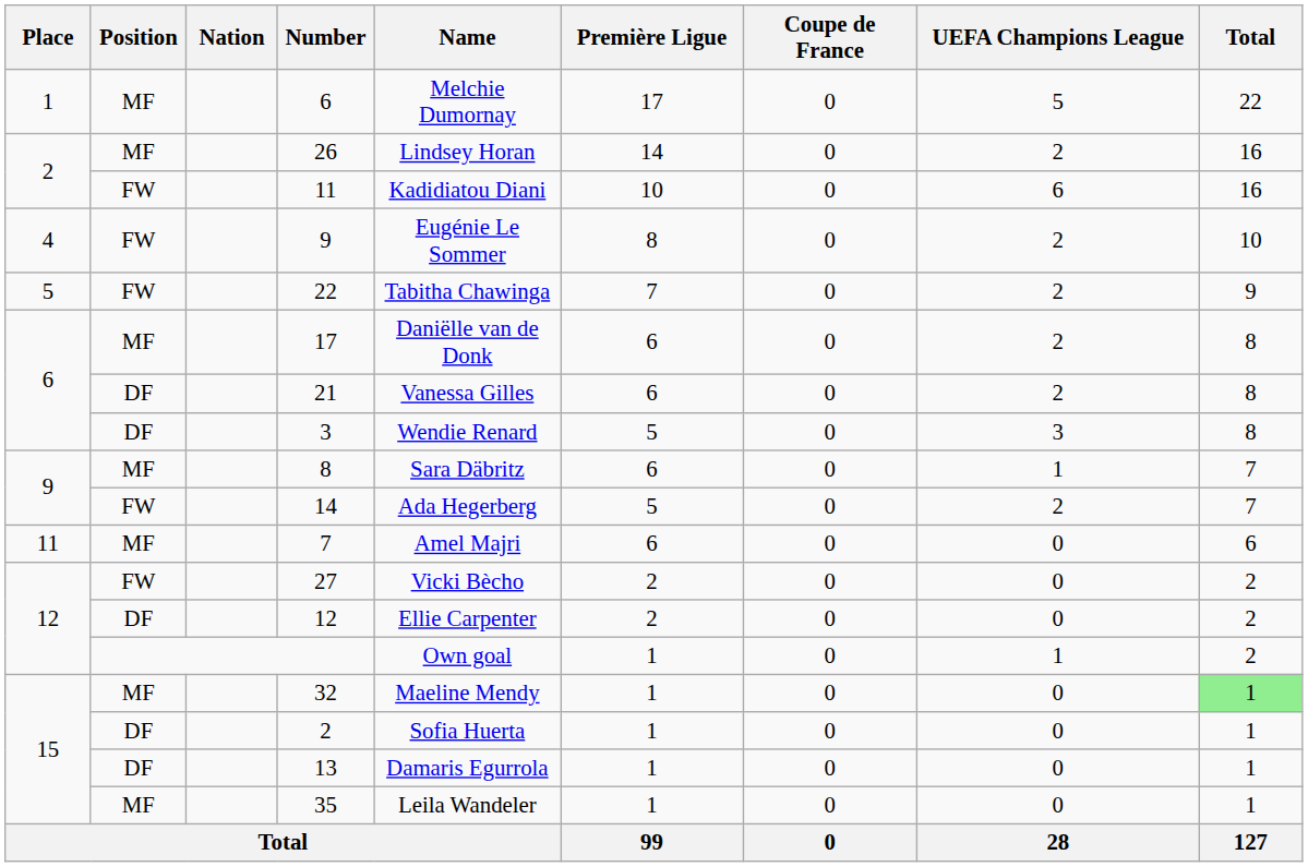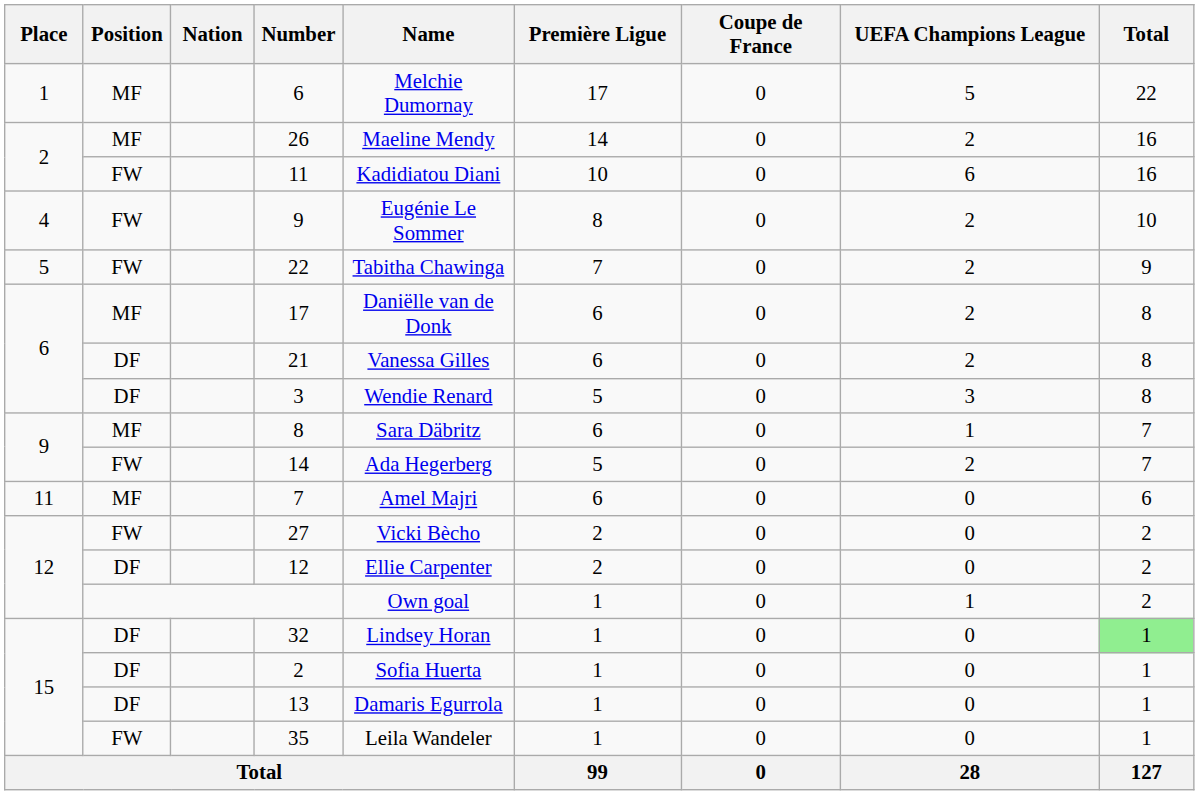 <table class="wikitable" style="font-size: 95%; text-align: center;">
 <tr>
 <th width=60>Place</th>
 <th width=60>Position</th>
 <th width=60>Nation</th>
 <th width=60>Number</th>
 <th width=150>Name</th>
 <th width=150>Première Ligue</th>
 <th width=150>Coupe de France</th>
 <th width=250>UEFA Champions League</th>
 <th width=80>Total</th>
 </tr>
 <tr>
 <td>1</td>
 <td>MF</td>
 <td></td>
 <td>6</td>
 <td><a href='#'>Melchie Dumornay</a></td>
 <td>17</td>
 <td>0</td>
 <td>5</td>
 <td>22</td>
 </tr>
 <tr>
 <td rowspan="2">2</td>
 <td>MF</td>
 <td></td>
 <td>26</td>
-<td><a href='#'>Lindsey Horan</a></td>
+<td><a href='#'>Maeline Mendy</a></td>
 <td>14</td>
 <td>0</td>
 <td>2</td>
 <td>16</td>
 </tr>
 <tr>
 <td>FW</td>
 <td></td>
 <td>11</td>
 <td><a href='#'>Kadidiatou Diani</a></td>
 <td>10</td>
 <td>0</td>
 <td>6</td>
 <td>16</td>
 </tr>
 <tr>
 <td>4</td>
 <td>FW</td>
 <td></td>
 <td>9</td>
 <td><a href='#'>Eugénie Le Sommer</a></td>
 <td>8</td>
 <td>0</td>
 <td>2</td>
 <td>10</td>
 </tr>
 <tr>
 <td>5</td>
 <td>FW</td>
 <td></td>
 <td>22</td>
 <td><a href='#'>Tabitha Chawinga</a></td>
 <td>7</td>
 <td>0</td>
 <td>2</td>
 <td>9</td>
 </tr>
 <tr>
 <td rowspan="3">6</td>
 <td>MF</td>
 <td></td>
 <td>17</td>
 <td><a href='#'>Daniëlle van de Donk</a></td>
 <td>6</td>
 <td>0</td>
 <td>2</td>
 <td>8</td>
 </tr>
 <tr>
 <td>DF</td>
 <td></td>
 <td>21</td>
 <td><a href='#'>Vanessa Gilles</a></td>
 <td>6</td>
 <td>0</td>
 <td>2</td>
 <td>8</td>
 </tr>
 <tr>
 <td>DF</td>
 <td></td>
 <td>3</td>
 <td><a href='#'>Wendie Renard</a></td>
 <td>5</td>
 <td>0</td>
 <td>3</td>
 <td>8</td>
 </tr>
 <tr>
 <td rowspan="2">9</td>
 <td>MF</td>
 <td></td>
 <td>8</td>
 <td><a href='#'>Sara Däbritz</a></td>
 <td>6</td>
 <td>0</td>
 <td>1</td>
 <td>7</td>
 </tr>
 <tr>
 <td>FW</td>
 <td></td>
 <td>14</td>
 <td><a href='#'>Ada Hegerberg</a></td>
 <td>5</td>
 <td>0</td>
 <td>2</td>
 <td>7</td>
 </tr>
 <tr>
 <td>11</td>
 <td>MF</td>
 <td></td>
 <td>7</td>
 <td><a href='#'>Amel Majri</a></td>
 <td>6</td>
 <td>0</td>
 <td>0</td>
 <td>6</td>
 </tr>
 <tr>
 <td rowspan="3">12</td>
 <td>FW</td>
 <td></td>
 <td>27</td>
 <td><a href='#'>Vicki Bècho</a></td>
 <td>2</td>
 <td>0</td>
 <td>0</td>
 <td>2</td>
 </tr>
 <tr>
 <td>DF</td>
 <td></td>
 <td>12</td>
 <td><a href='#'>Ellie Carpenter</a></td>
 <td>2</td>
 <td>0</td>
 <td>0</td>
 <td>2</td>
 </tr>
 <tr>
 <td colspan="3"></td>
 <td><a href='#'>Own goal</a></td>
 <td>1</td>
 <td>0</td>
 <td>1</td>
 <td>2</td>
 </tr>
 <tr>
 <td rowspan="4">15</td>
-<td>MF</td>
+<td>DF</td>
 <td></td>
 <td>32</td>
-<td><a href='#'>Maeline Mendy</a></td>
+<td><a href='#'>Lindsey Horan</a></td>
 <td>1</td>
 <td>0</td>
 <td>0</td>
 <td style="background: lightgreen;">1</td>
 </tr>
 <tr>
 <td>DF</td>
 <td></td>
 <td>2</td>
 <td><a href='#'>Sofia Huerta</a></td>
 <td>1</td>
 <td>0</td>
 <td>0</td>
 <td>1</td>
 </tr>
 <tr>
 <td>DF</td>
 <td></td>
 <td>13</td>
 <td><a href='#'>Damaris Egurrola</a></td>
 <td>1</td>
 <td>0</td>
 <td>0</td>
 <td>1</td>
 </tr>
 <tr>
-<td>MF</td>
+<td>FW</td>
 <td></td>
 <td>35</td>
 <td>Leila Wandeler</td>
 <td>1</td>
 <td>0</td>
 <td>0</td>
 <td>1</td>
 </tr>
 <tr>
 <th colspan=5>Total</th>
 <th>99</th>
 <th>0</th>
 <th>28</th>
 <th>127</th>
 </tr>
 </table>
